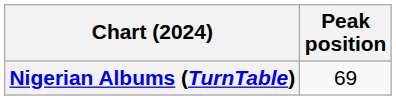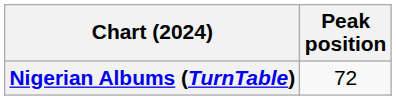 <table class="wikitable plainrowheaders" style="text-align:center">
 <tr>
 <th scope="col">Chart (2024)</th>
 <th scope="col">Peak<br>position</th>
 </tr>
 <tr>
 <th scope="row"><a href='#'>Nigerian Albums</a> (<em><a href='#'>TurnTable</a></em>)</th>
-<td>69</td>
+<td>72</td>
 </tr>
 </table>
